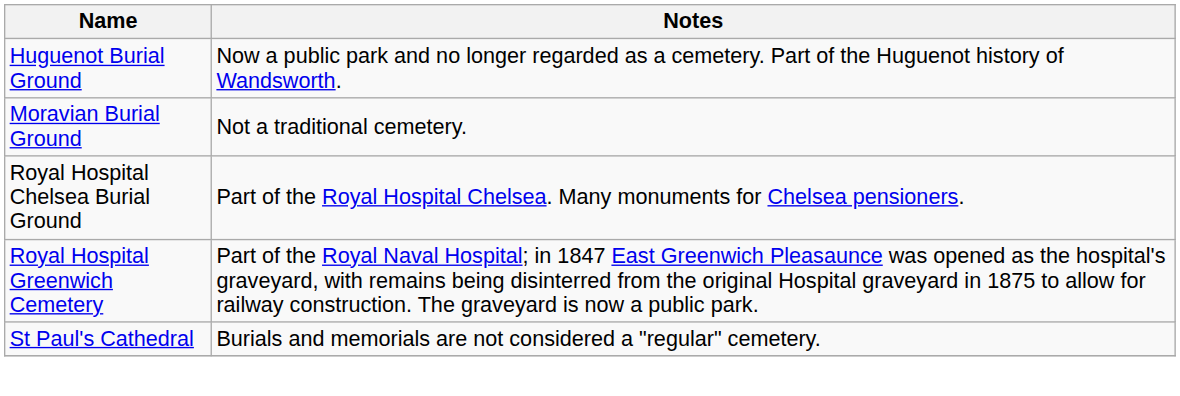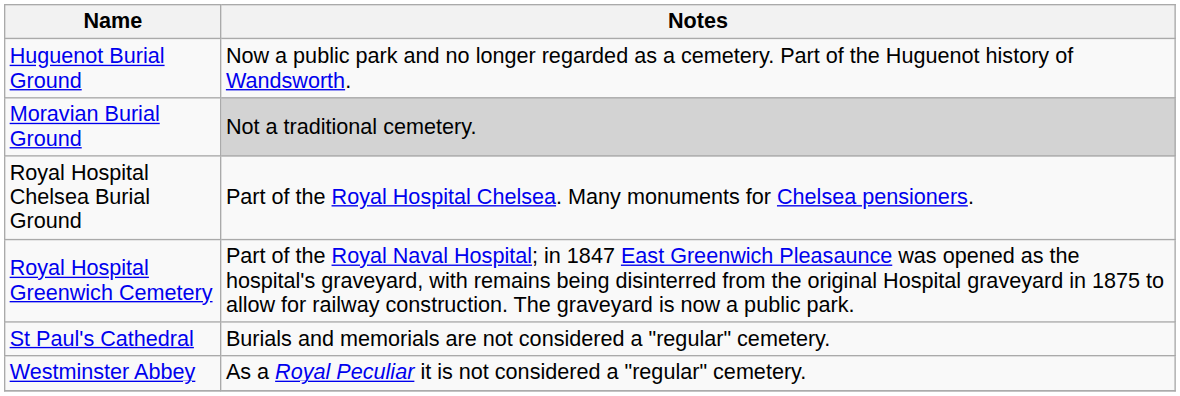 <table class="wikitable">
 <tr>
 <th>Name</th>
 <th>Notes</th>
 </tr>
 <tr>
 <td><a href='#'>Huguenot Burial Ground</a></td>
 <td>Now a public park and no longer regarded as a cemetery. Part of the Huguenot history of <a href='#'>Wandsworth</a>.</td>
 </tr>
 <tr>
 <td><a href='#'>Moravian Burial Ground</a></td>
-<td>Not a traditional cemetery.</td>
+<td style="background: lightgrey;">Not a traditional cemetery.</td>
 </tr>
 <tr>
 <td>Royal Hospital Chelsea Burial Ground</td>
 <td>Part of the <a href='#'>Royal Hospital Chelsea</a>. Many monuments for <a href='#'>Chelsea pensioners</a>.</td>
 </tr>
 <tr>
 <td><a href='#'>Royal Hospital Greenwich Cemetery</a></td>
 <td>Part of the <a href='#'>Royal Naval Hospital</a>; in 1847 <a href='#'>East Greenwich Pleasaunce</a> was opened as the hospital's graveyard, with remains being disinterred from the original Hospital graveyard in 1875 to allow for railway construction. The graveyard is now a public park.</td>
 </tr>
 <tr>
 <td><a href='#'>St Paul's Cathedral</a></td>
 <td>Burials and memorials are not considered a "regular" cemetery.</td>
 </tr>
 <tr>
+<td><a href='#'>Westminster Abbey</a></td>
+<td>As a <em><a href='#'>Royal Peculiar</a></em> it is not considered a "regular" cemetery.</td>
+</tr>
+<tr>
 </tr>
 </table>
